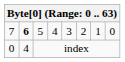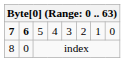 <table class="wikitable" style="text-align:center;">
 <tr>
 <th colspan="8">Byte[0] (Range: 0 .. 63)</th>
 </tr>
 <tr>
-<td>7</td>
+<td><strong>7</strong></td>
 <td><strong>6</strong></td>
 <td>5</td>
 <td>4</td>
 <td>3</td>
 <td>2</td>
 <td>1</td>
 <td>0</td>
 </tr>
 <tr>
+<td>8</td>
 <td>0</td>
-<td>4</td>
 <td colspan="6">index</td>
 </tr>
 </table>
